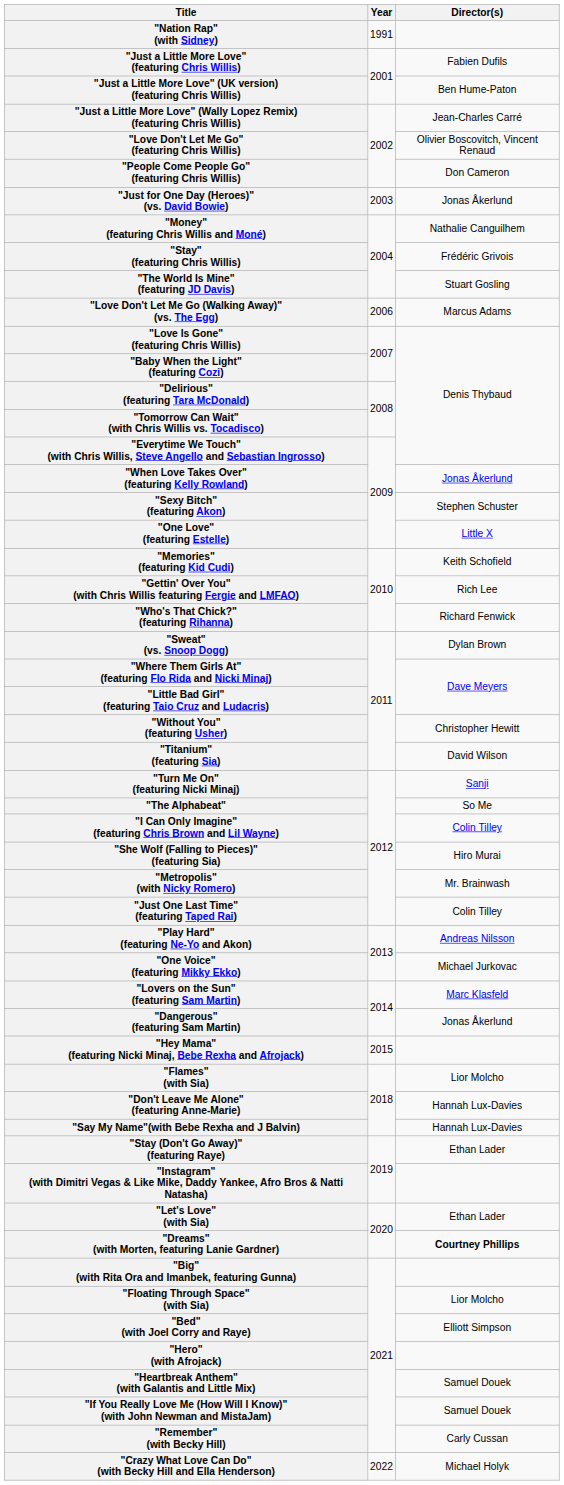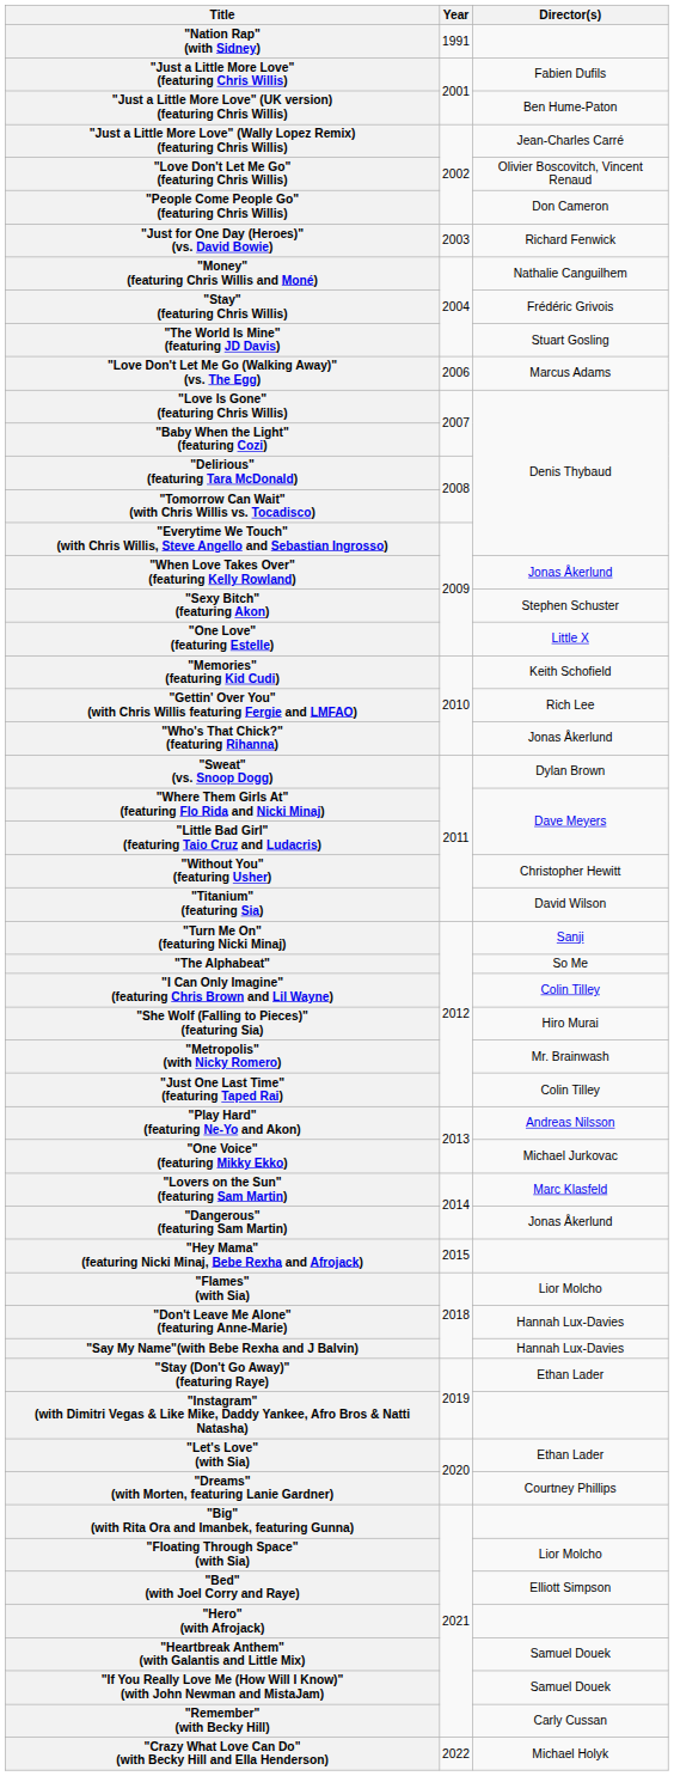 <table class="wikitable plainrowheaders" style="text-align:center;">
 <tr>
 <th scope="col">Title</th>
 <th scope="col" style="width:1em;">Year</th>
 <th scope="col">Director(s)</th>
 </tr>
 <tr>
 <th scope="row">"Nation Rap" <br><span>(with <a href='#'>Sidney</a>)</span></th>
 <td>1991</td>
 <td></td>
 </tr>
 <tr>
 <th scope="row">"Just a Little More Love" <br><span>(featuring <a href='#'>Chris Willis</a>)</span></th>
 <td rowspan="2">2001</td>
 <td>Fabien Dufils</td>
 </tr>
 <tr>
 <th scope="row">"Just a Little More Love" (UK version) <br><span>(featuring Chris Willis)</span></th>
 <td>Ben Hume-Paton</td>
 </tr>
 <tr>
 <th scope="row">"Just a Little More Love" (Wally Lopez Remix) <br><span>(featuring Chris Willis)</span></th>
 <td rowspan="3">2002</td>
 <td>Jean-Charles Carré</td>
 </tr>
 <tr>
 <th scope="row">"Love Don't Let Me Go" <br><span>(featuring Chris Willis)</span></th>
 <td>Olivier Boscovitch, Vincent Renaud</td>
 </tr>
 <tr>
 <th scope="row">"People Come People Go" <br><span>(featuring Chris Willis)</span></th>
 <td>Don Cameron</td>
 </tr>
 <tr>
 <th scope="row">"Just for One Day (Heroes)" <br><span>(vs. <a href='#'>David Bowie</a>)</span></th>
 <td>2003</td>
-<td>Jonas Åkerlund</td>
+<td>Richard Fenwick</td>
 </tr>
 <tr>
 <th scope="row">"Money" <br><span>(featuring Chris Willis and <a href='#'>Moné</a>)</span></th>
 <td rowspan="3">2004</td>
 <td>Nathalie Canguilhem</td>
 </tr>
 <tr>
 <th scope="row">"Stay" <br><span>(featuring Chris Willis)</span></th>
 <td>Frédéric Grivois</td>
 </tr>
 <tr>
 <th scope="row">"The World Is Mine" <br><span>(featuring <a href='#'>JD Davis</a>)</span></th>
 <td>Stuart Gosling</td>
 </tr>
 <tr>
 <th scope="row">"Love Don't Let Me Go (Walking Away)" <br><span>(vs. <a href='#'>The Egg</a>)</span></th>
 <td>2006</td>
 <td>Marcus Adams</td>
 </tr>
 <tr>
 <th scope="row">"Love Is Gone" <br><span>(featuring Chris Willis)</span></th>
 <td rowspan="2">2007</td>
 <td rowspan="5">Denis Thybaud</td>
 </tr>
 <tr>
 <th scope="row">"Baby When the Light" <br><span>(featuring <a href='#'>Cozi</a>)</span></th>
 </tr>
 <tr>
 <th scope="row">"Delirious" <br><span>(featuring <a href='#'>Tara McDonald</a>)</span></th>
 <td rowspan="2">2008</td>
 </tr>
 <tr>
 <th scope="row">"Tomorrow Can Wait" <br><span>(with Chris Willis vs. <a href='#'>Tocadisco</a>)</span></th>
 </tr>
 <tr>
 <th scope="row">"Everytime We Touch" <br><span>(with Chris Willis, <a href='#'>Steve Angello</a> and <a href='#'>Sebastian Ingrosso</a>)</span></th>
 <td rowspan="4">2009</td>
 </tr>
 <tr>
 <th scope="row">"When Love Takes Over" <br><span>(featuring <a href='#'>Kelly Rowland</a>)</span></th>
 <td><a href='#'>Jonas Åkerlund</a></td>
 </tr>
 <tr>
 <th scope="row">"Sexy Bitch" <br><span>(featuring <a href='#'>Akon</a>)</span></th>
 <td>Stephen Schuster</td>
 </tr>
 <tr>
 <th scope="row">"One Love" <br><span>(featuring <a href='#'>Estelle</a>)</span></th>
 <td><a href='#'>Little X</a></td>
 </tr>
 <tr>
 <th scope="row">"Memories" <br><span>(featuring <a href='#'>Kid Cudi</a>)</span></th>
 <td rowspan="3">2010</td>
 <td>Keith Schofield</td>
 </tr>
 <tr>
 <th scope="row">"Gettin' Over You" <br><span>(with Chris Willis featuring <a href='#'>Fergie</a> and <a href='#'>LMFAO</a>)</span></th>
 <td>Rich Lee</td>
 </tr>
 <tr>
 <th scope="row">"Who's That Chick?" <br><span>(featuring <a href='#'>Rihanna</a>)</span></th>
-<td>Richard Fenwick</td>
+<td>Jonas Åkerlund</td>
 </tr>
 <tr>
 <th scope="row">"Sweat" <br><span>(vs. <a href='#'>Snoop Dogg</a>)</span></th>
 <td rowspan="5">2011</td>
 <td>Dylan Brown</td>
 </tr>
 <tr>
 <th scope="row">"Where Them Girls At" <br><span>(featuring <a href='#'>Flo Rida</a> and <a href='#'>Nicki Minaj</a>)</span></th>
 <td rowspan="2"><a href='#'>Dave Meyers</a></td>
 </tr>
 <tr>
 <th scope="row">"Little Bad Girl" <br><span>(featuring <a href='#'>Taio Cruz</a> and <a href='#'>Ludacris</a>)</span></th>
 </tr>
 <tr>
 <th scope="row">"Without You" <br><span>(featuring <a href='#'>Usher</a>)</span></th>
 <td>Christopher Hewitt</td>
 </tr>
 <tr>
 <th scope="row">"Titanium" <br><span>(featuring <a href='#'>Sia</a>)</span></th>
 <td>David Wilson</td>
 </tr>
 <tr>
 <th scope="row">"Turn Me On" <br><span>(featuring Nicki Minaj)</span></th>
 <td rowspan="6">2012</td>
 <td><a href='#'>Sanji</a></td>
 </tr>
 <tr>
 <th scope="row">"The Alphabeat"</th>
 <td>So Me</td>
 </tr>
 <tr>
 <th scope="row">"I Can Only Imagine" <br><span>(featuring <a href='#'>Chris Brown</a> and <a href='#'>Lil Wayne</a>)</span></th>
 <td><a href='#'>Colin Tilley</a></td>
 </tr>
 <tr>
 <th scope="row">"She Wolf (Falling to Pieces)" <br><span>(featuring Sia)</span></th>
 <td>Hiro Murai</td>
 </tr>
 <tr>
 <th scope="row">"Metropolis" <br><span>(with <a href='#'>Nicky Romero</a>)</span></th>
 <td>Mr. Brainwash</td>
 </tr>
 <tr>
 <th scope="row">"Just One Last Time" <br><span>(featuring <a href='#'>Taped Rai</a>)</span></th>
 <td>Colin Tilley</td>
 </tr>
 <tr>
 <th scope="row">"Play Hard" <br><span>(featuring <a href='#'>Ne-Yo</a> and Akon)</span></th>
 <td rowspan="2">2013</td>
 <td><a href='#'>Andreas Nilsson</a></td>
 </tr>
 <tr>
 <th scope="row">"One Voice" <br><span>(featuring <a href='#'>Mikky Ekko</a>)</span></th>
 <td>Michael Jurkovac</td>
 </tr>
 <tr>
 <th scope="row">"Lovers on the Sun" <br><span>(featuring <a href='#'>Sam Martin</a>)</span></th>
 <td rowspan="2">2014</td>
 <td><a href='#'>Marc Klasfeld</a></td>
 </tr>
 <tr>
 <th scope="row">"Dangerous" <br><span>(featuring Sam Martin)</span></th>
 <td>Jonas Åkerlund</td>
 </tr>
 <tr>
 <th scope="row">"Hey Mama" <br><span>(featuring Nicki Minaj, <a href='#'>Bebe Rexha</a> and <a href='#'>Afrojack</a>)</span></th>
 <td>2015</td>
 <td></td>
 </tr>
 <tr>
 <th scope="row">"Flames" <br><span>(with Sia)</span></th>
 <td rowspan="3">2018</td>
 <td>Lior Molcho</td>
 </tr>
 <tr>
 <th scope="row">"Don't Leave Me Alone" <br><span>(featuring Anne-Marie)</span></th>
 <td>Hannah Lux-Davies</td>
 </tr>
 <tr>
 <th scope="row">"Say My Name"<span>(with Bebe Rexha and J Balvin)</span></th>
 <td>Hannah Lux-Davies</td>
 </tr>
 <tr>
 <th scope="row">"Stay (Don't Go Away)" <br><span>(featuring Raye)</span></th>
 <td rowspan="2">2019</td>
 <td>Ethan Lader</td>
 </tr>
 <tr>
 <th scope="row">"Instagram" <br><span>(with Dimitri Vegas & Like Mike, Daddy Yankee, Afro Bros & Natti Natasha)</span></th>
 <td></td>
 </tr>
 <tr>
 <th scope="row">"Let's Love" <br><span>(with Sia)</span></th>
 <td rowspan="2">2020</td>
 <td>Ethan Lader</td>
 </tr>
 <tr>
 <th scope="row">"Dreams" <br><span>(with Morten, featuring Lanie Gardner)</span></th>
-<td><strong>Courtney Phillips</strong></td>
+<td>Courtney Phillips</td>
 </tr>
 <tr>
 <th scope="row">"Big" <br><span>(with Rita Ora and Imanbek, featuring Gunna)</span></th>
 <td rowspan="7">2021</td>
 <td></td>
 </tr>
 <tr>
 <th scope="row">"Floating Through Space" <br><span>(with Sia)</span></th>
 <td>Lior Molcho</td>
 </tr>
 <tr>
 <th scope="row">"Bed"<br><span>(with Joel Corry and Raye)</span></th>
 <td>Elliott Simpson</td>
 </tr>
 <tr>
 <th scope="row">"Hero"<br><span>(with Afrojack)</span></th>
 <td></td>
 </tr>
 <tr>
 <th scope="row">"Heartbreak Anthem"<br><span>(with Galantis and Little Mix)</span></th>
 <td>Samuel Douek</td>
 </tr>
 <tr>
 <th scope="row">"If You Really Love Me (How Will I Know)"<br><span>(with John Newman and MistaJam)</span></th>
 <td>Samuel Douek</td>
 </tr>
 <tr>
 <th scope="row">"Remember"<br><span>(with Becky Hill)</span></th>
 <td>Carly Cussan</td>
 </tr>
 <tr>
 <th scope="row">"Crazy What Love Can Do" <br><span>(with Becky Hill and Ella Henderson)</span></th>
 <td rowspan="1">2022</td>
 <td>Michael Holyk</td>
 </tr>
 </table>
